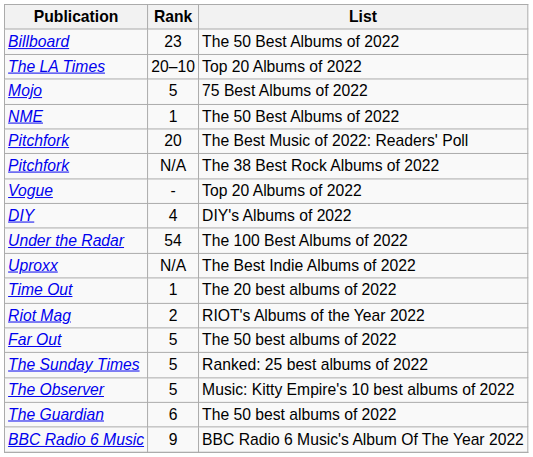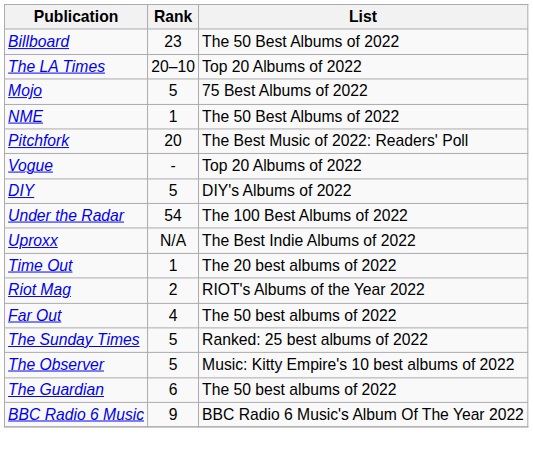 <table class="wikitable">
 <tr>
 <th>Publication</th>
 <th>Rank</th>
 <th>List</th>
 </tr>
 <tr>
 <td><em><a href='#'>Billboard</a></em></td>
 <td align="center">23</td>
 <td>The 50 Best Albums of 2022</td>
 </tr>
 <tr>
 <td><em><a href='#'>The LA Times</a></em></td>
 <td align="center">20–10</td>
 <td>Top 20 Albums of 2022</td>
 </tr>
 <tr>
 <td><em><a href='#'>Mojo</a></em></td>
 <td align="center">5</td>
 <td>75 Best Albums of 2022</td>
 </tr>
 <tr>
 <td><em><a href='#'>NME</a></em></td>
 <td align="center">1</td>
 <td>The 50 Best Albums of 2022</td>
 </tr>
 <tr>
 <td><em><a href='#'>Pitchfork</a></em></td>
 <td align="center">20</td>
 <td>The Best Music of 2022: Readers' Poll</td>
 </tr>
 <tr>
-<td><em><a href='#'>Pitchfork</a></em></td>
-<td align="center">N/A</td>
-<td>The 38 Best Rock Albums of 2022</td>
-</tr>
-<tr>
 <td><em><a href='#'>Vogue</a></em></td>
 <td align=center>-</td>
 <td>Top 20 Albums of 2022</td>
 </tr>
 <tr>
 <td><em><a href='#'>DIY</a></em></td>
-<td align=center>4</td>
+<td align=center>5</td>
 <td>DIY's Albums of 2022</td>
 </tr>
 <tr>
 <td><em><a href='#'>Under the Radar</a></em></td>
 <td align=center>54</td>
 <td>The 100 Best Albums of 2022</td>
 </tr>
 <tr>
 <td><em><a href='#'>Uproxx</a></em></td>
 <td align=center>N/A</td>
 <td>The Best Indie Albums of 2022</td>
 </tr>
 <tr>
 <td><em><a href='#'>Time Out</a></em></td>
 <td align=center>1</td>
 <td>The 20 best albums of 2022</td>
 </tr>
 <tr>
 <td><em><a href='#'>Riot Mag</a></em></td>
 <td align=center>2</td>
 <td>RIOT's Albums of the Year 2022</td>
 </tr>
 <tr>
 <td><em><a href='#'>Far Out</a></em></td>
-<td align=center>5</td>
+<td align=center>4</td>
 <td>The 50 best albums of 2022</td>
 </tr>
 <tr>
 <td><em><a href='#'>The Sunday Times</a></em></td>
 <td align=center>5</td>
 <td>Ranked: 25 best albums of 2022</td>
 </tr>
 <tr>
 <td><em><a href='#'>The Observer</a></em></td>
 <td align=center>5</td>
 <td>Music: Kitty Empire's 10 best albums of 2022</td>
 </tr>
 <tr>
 <td><em><a href='#'>The Guardian</a></em></td>
 <td align=center>6</td>
 <td>The 50 best albums of 2022</td>
 </tr>
 <tr>
 <td><em><a href='#'>BBC Radio 6 Music</a></em></td>
 <td align=center>9</td>
 <td>BBC Radio 6 Music's Album Of The Year 2022</td>
 </tr>
 <tr>
 </tr>
 </table>
